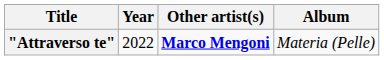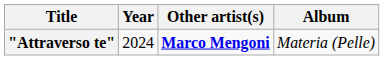 <table class="wikitable plainrowheaders" style="text-align:center;">
 <tr>
 <th>Title</th>
 <th>Year</th>
 <th>Other artist(s)</th>
 <th>Album</th>
 </tr>
 <tr>
 <th scope="row">"Attraverso te"</th>
-<td>2022</td>
+<td>2024</td>
 <td><strong><a href='#'>Marco Mengoni</a></strong></td>
 <td><em>Materia (Pelle)</em></td>
 </tr>
 </table>
